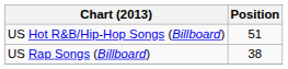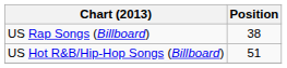 <table class="wikitable">
 <tr>
 <th scope="col">Chart (2013)</th>
 <th scope="col">Position</th>
 </tr>
 <tr>
+<td>US <a href='#'>Rap Songs</a> (<em><a href='#'>Billboard</a></em>)</td>
+<td style="text-align:center;">38</td>
+</tr>
+<tr>
 <td>US <a href='#'>Hot R&B/Hip-Hop Songs</a> (<em><a href='#'>Billboard</a></em>)</td>
 <td style="text-align:center;">51</td>
 </tr>
 <tr>
-<td>US <a href='#'>Rap Songs</a> (<em><a href='#'>Billboard</a></em>)</td>
-<td style="text-align:center;">38</td>
-</tr>
-<tr>
 </tr>
 </table>
